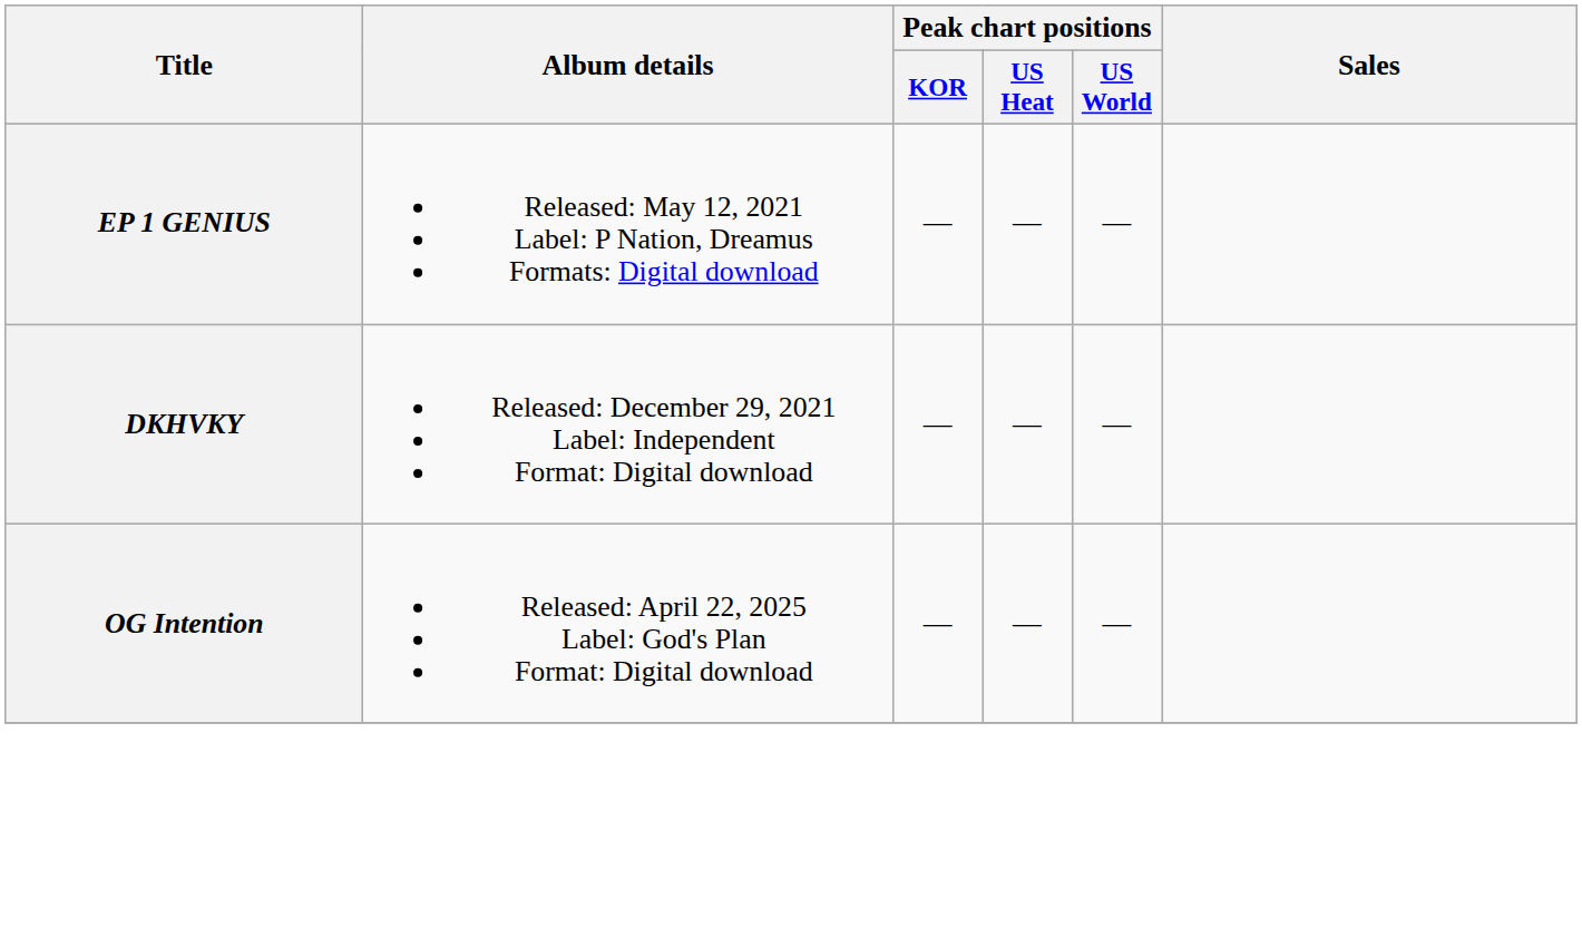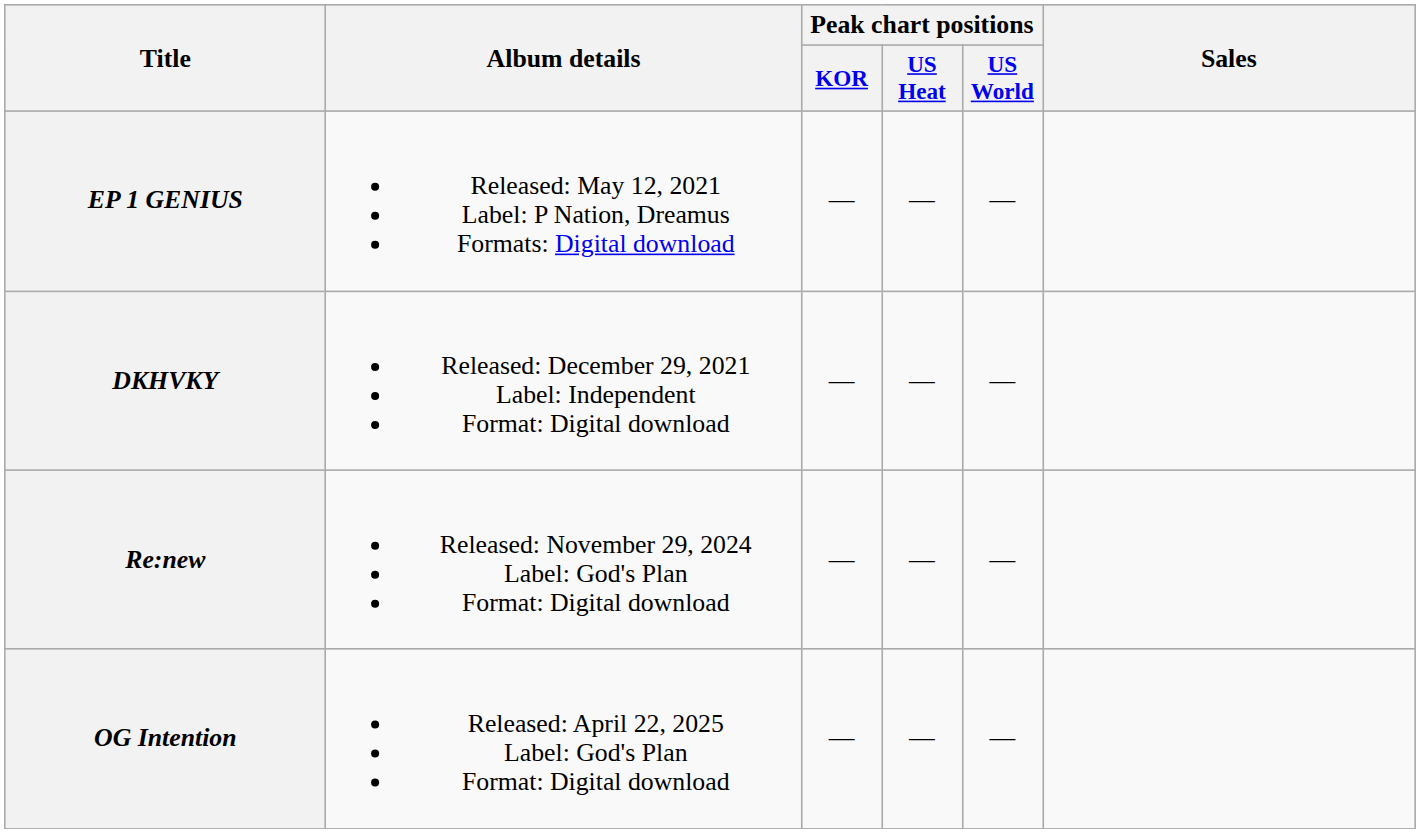 <table class="wikitable plainrowheaders" style="text-align:center;">
 <tr>
 <th rowspan="2" style="width:12em;">Title</th>
 <th rowspan="2" style="width:18em;">Album details</th>
 <th colspan="3">Peak chart positions</th>
 <th rowspan="2" style="width:14em;">Sales</th>
 </tr>
 <tr>
 <th scope="col" style="width:3em;font-size:90%;"><a href='#'>KOR</a><br></th>
 <th scope="col" style="width:3em;font-size:90%;"><a href='#'>US Heat</a><br></th>
 <th scope="col" style="width:3em;font-size:90%;"><a href='#'>US World</a></th>
 </tr>
 <tr>
 <th scope="row"><em>EP 1 GENIUS</em></th>
 <td><br><ul><li>Released: May 12, 2021</li><li>Label: P Nation, Dreamus</li><li>Formats: <a href='#'>Digital download</a></li></ul></td>
 <td>—</td>
 <td>—</td>
 <td>—</td>
 <td></td>
 </tr>
 <tr>
 <th scope="row"><em>DKHVKY</em></th>
 <td><br><ul><li>Released: December 29, 2021</li><li>Label: Independent</li><li>Format: Digital download</li></ul></td>
 <td>—</td>
 <td>—</td>
 <td>—</td>
 <td></td>
 </tr>
 <tr>
+<th scope="row"><em>Re:new</em></th>
+<td><br><ul><li>Released: November 29, 2024</li><li>Label: God's Plan</li><li>Format: Digital download</li></ul></td>
+<td>—</td>
+<td>—</td>
+<td>—</td>
+<td></td>
+</tr>
+<tr>
 <th scope="row"><em>OG Intention</em></th>
 <td><br><ul><li>Released: April 22, 2025</li><li>Label: God's Plan</li><li>Format: Digital download</li></ul></td>
 <td>—</td>
 <td>—</td>
 <td>—</td>
 <td></td>
 </tr>
 <tr>
 </tr>
 </table>
